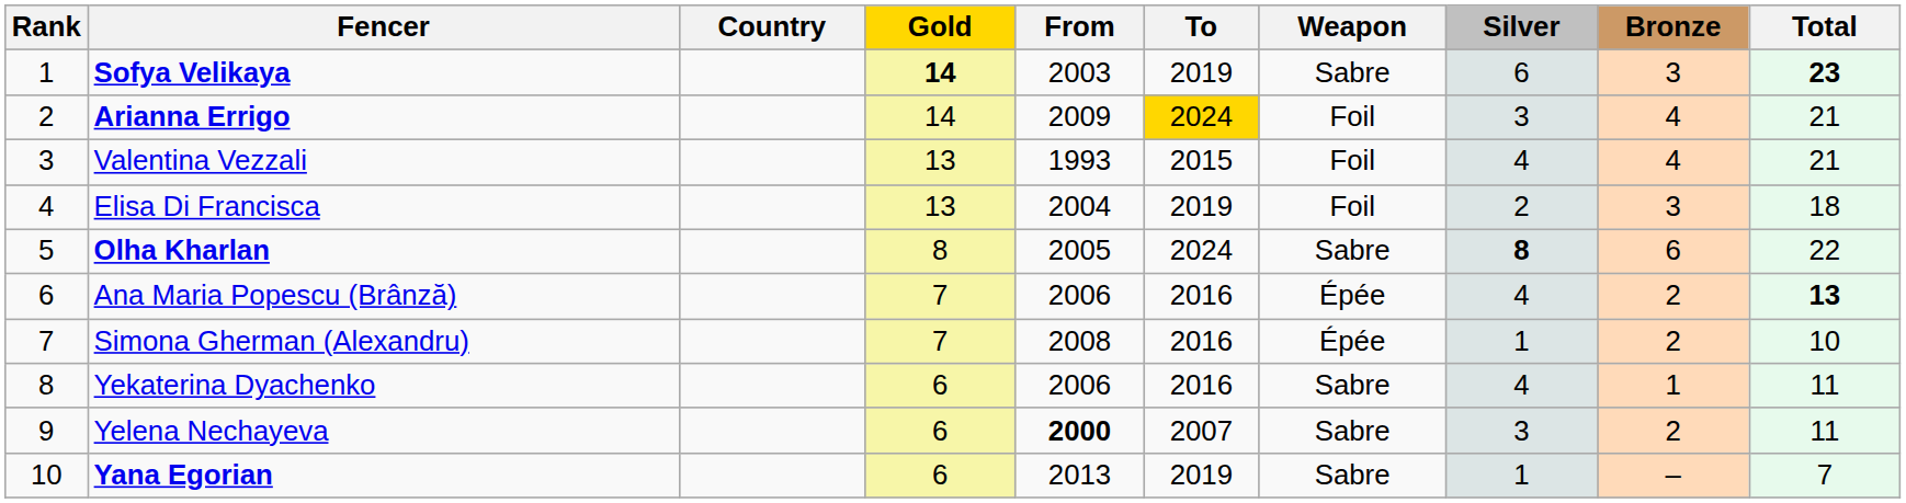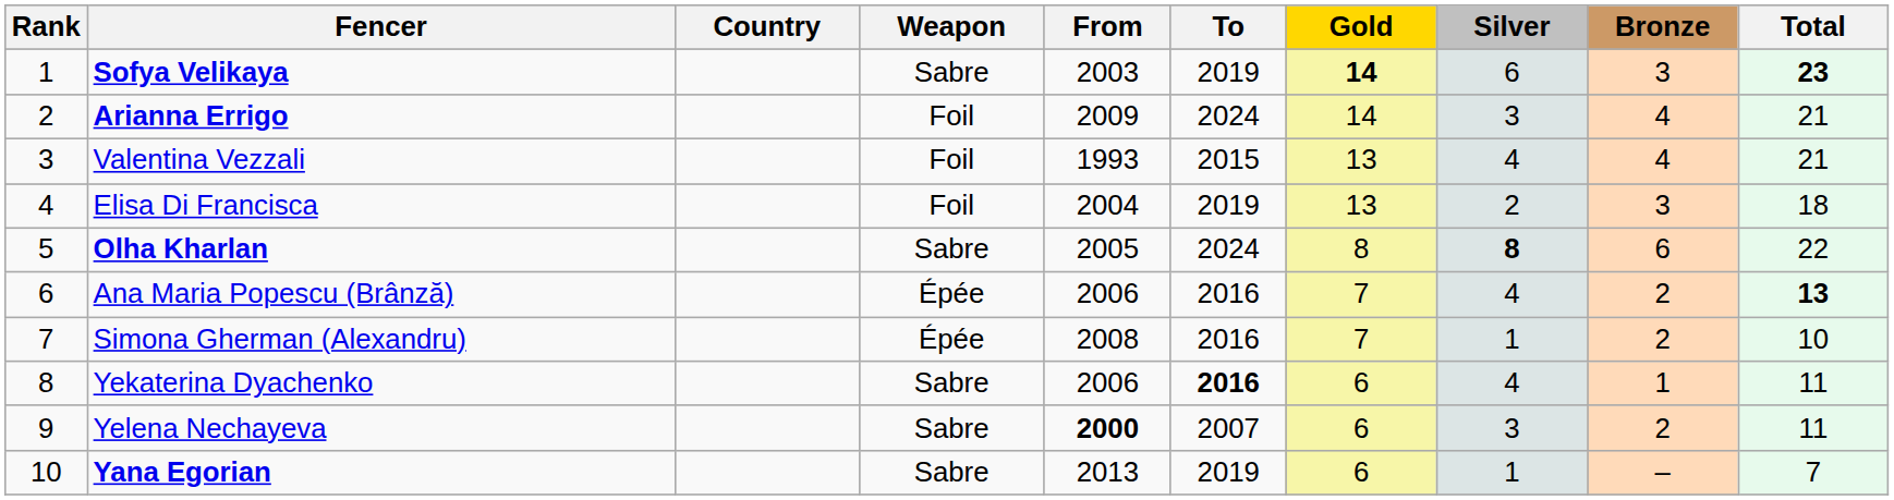 <table class="wikitable plainrowheaders" width=85% style="text-align:center;">
 <tr style="background-color:#EDEDED;">
 <th class="hintergrundfarbe5" style="width:1em">Rank</th>
 <th class="hintergrundfarbe5">Fencer</th>
 <th class="hintergrundfarbe5">Country</th>
-<th style="background:    gold; width:8%">Gold</th>
+<th class="hintergrundfarbe5">Weapon</th>
 <th class="hintergrundfarbe5">From</th>
 <th class="hintergrundfarbe5">To</th>
-<th class="hintergrundfarbe5">Weapon</th>
+<th style="background:    gold; width:8%">Gold</th>
 <th style="background:  silver; width:8%">Silver</th>
 <th style="background: #CC9966; width:8%">Bronze</th>
 <th class="hintergrundfarbe5" style="width:8%">Total</th>
 </tr>
 <tr>
 <td>1</td>
 <td align="left"><strong><a href='#'>Sofya Velikaya</a></strong></td>
 <td align="left"></td>
-<td bgcolor="#F7F6A8"><strong>14</strong></td>
+<td>Sabre</td>
 <td>2003</td>
 <td>2019</td>
-<td>Sabre</td>
+<td bgcolor="#F7F6A8"><strong>14</strong></td>
 <td bgcolor="#DCE5E5">6</td>
 <td bgcolor="#FFDAB9">3</td>
 <td bgcolor="#E7FAEC"><strong>23</strong></td>
 </tr>
 <tr align="center">
 <td>2</td>
 <td align="left"><strong><a href='#'>Arianna Errigo</a></strong></td>
 <td align="left"></td>
+<td>Foil</td>
+<td>2009</td>
+<td>2024</td>
 <td bgcolor="#F7F6A8">14</td>
-<td>2009</td>
-<td style="background: gold;">2024</td>
-<td>Foil</td>
 <td bgcolor="#DCE5E5">3</td>
 <td bgcolor="#FFDAB9">4</td>
 <td bgcolor="#E7FAEC">21</td>
 </tr>
 <tr align="center">
 <td>3</td>
 <td align="left"><a href='#'>Valentina Vezzali</a></td>
 <td align="left"></td>
-<td bgcolor="#F7F6A8">13</td>
+<td>Foil</td>
 <td>1993</td>
 <td>2015</td>
-<td>Foil</td>
+<td bgcolor="#F7F6A8">13</td>
 <td bgcolor="#DCE5E5">4</td>
 <td bgcolor="#FFDAB9">4</td>
 <td bgcolor="#E7FAEC">21</td>
 </tr>
 <tr align="center">
 <td>4</td>
 <td align="left"><a href='#'>Elisa Di Francisca</a></td>
 <td align="left"></td>
-<td bgcolor="#F7F6A8">13</td>
+<td>Foil</td>
 <td>2004</td>
 <td>2019</td>
-<td>Foil</td>
+<td bgcolor="#F7F6A8">13</td>
 <td bgcolor="#DCE5E5">2</td>
 <td bgcolor="#FFDAB9">3</td>
 <td bgcolor="#E7FAEC">18</td>
 </tr>
 <tr align="center">
 <td>5</td>
 <td align="left"><strong><a href='#'>Olha Kharlan</a></strong></td>
 <td align="left"></td>
-<td bgcolor="#F7F6A8">8</td>
+<td>Sabre</td>
 <td>2005</td>
 <td>2024</td>
-<td>Sabre</td>
+<td bgcolor="#F7F6A8">8</td>
 <td bgcolor="#DCE5E5"><strong>8</strong></td>
 <td bgcolor="#FFDAB9">6</td>
 <td bgcolor="#E7FAEC">22</td>
 </tr>
 <tr align="center">
 <td>6</td>
 <td align="left"><a href='#'>Ana Maria Popescu (Brânză)</a></td>
 <td align="left"></td>
-<td bgcolor="#F7F6A8">7</td>
+<td>Épée</td>
 <td>2006</td>
 <td>2016</td>
-<td>Épée</td>
+<td bgcolor="#F7F6A8">7</td>
 <td bgcolor="#DCE5E5">4</td>
 <td bgcolor="#FFDAB9">2</td>
 <td bgcolor="#E7FAEC"><strong>13</strong></td>
 </tr>
 <tr align="center">
 <td>7</td>
 <td align="left"><a href='#'>Simona Gherman (Alexandru)</a></td>
 <td align="left"></td>
-<td bgcolor="#F7F6A8">7</td>
+<td>Épée</td>
 <td>2008</td>
 <td>2016</td>
-<td>Épée</td>
+<td bgcolor="#F7F6A8">7</td>
 <td bgcolor="#DCE5E5">1</td>
 <td bgcolor="#FFDAB9">2</td>
 <td bgcolor="#E7FAEC">10</td>
 </tr>
 <tr align="center">
 <td>8</td>
 <td align="left"><a href='#'>Yekaterina Dyachenko</a></td>
 <td align="left"></td>
+<td>Sabre</td>
+<td>2006</td>
+<td><strong>2016</strong></td>
 <td bgcolor="#F7F6A8">6</td>
-<td>2006</td>
-<td>2016</td>
-<td>Sabre</td>
 <td bgcolor="#DCE5E5">4</td>
 <td bgcolor="#FFDAB9">1</td>
 <td bgcolor="#E7FAEC">11</td>
 </tr>
 <tr align="center">
 <td>9</td>
 <td align="left"><a href='#'>Yelena Nechayeva</a></td>
 <td align="left"></td>
-<td bgcolor="#F7F6A8">6</td>
+<td>Sabre</td>
 <td><strong>2000</strong></td>
 <td>2007</td>
-<td>Sabre</td>
+<td bgcolor="#F7F6A8">6</td>
 <td bgcolor="#DCE5E5">3</td>
 <td bgcolor="#FFDAB9">2</td>
 <td bgcolor="#E7FAEC">11</td>
 </tr>
 <tr align="center">
 <td>10</td>
 <td align="left"><strong><a href='#'>Yana Egorian</a></strong></td>
 <td align="left"></td>
-<td bgcolor="#F7F6A8">6</td>
+<td>Sabre</td>
 <td>2013</td>
 <td>2019</td>
-<td>Sabre</td>
+<td bgcolor="#F7F6A8">6</td>
 <td bgcolor="#DCE5E5">1</td>
 <td bgcolor="#FFDAB9">–</td>
 <td bgcolor="#E7FAEC">7</td>
 </tr>
 </table>
